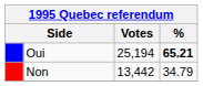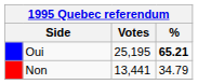 <table class="wikitable" style="font-size: 95%; clear:both">
 <tr style="background-color:#E9E9E9">
 <th colspan=4><a href='#'>1995 Quebec referendum</a></th>
 </tr>
 <tr style="background-color:#E9E9E9">
 <th colspan=2 style="width: 130px">Side</th>
 <th style="width: 50px">Votes</th>
 <th style="width: 40px">%</th>
 </tr>
 <tr>
 <td bgcolor="blue"></td>
 <td>Oui</td>
-<td>25,194</td>
+<td>25,195</td>
 <td><strong>65.21</strong></td>
 </tr>
 <tr>
 <td bgcolor="red"></td>
 <td>Non</td>
-<td>13,442</td>
+<td>13,441</td>
 <td>34.79</td>
 </tr>
 <tr>
 </tr>
 </table>
